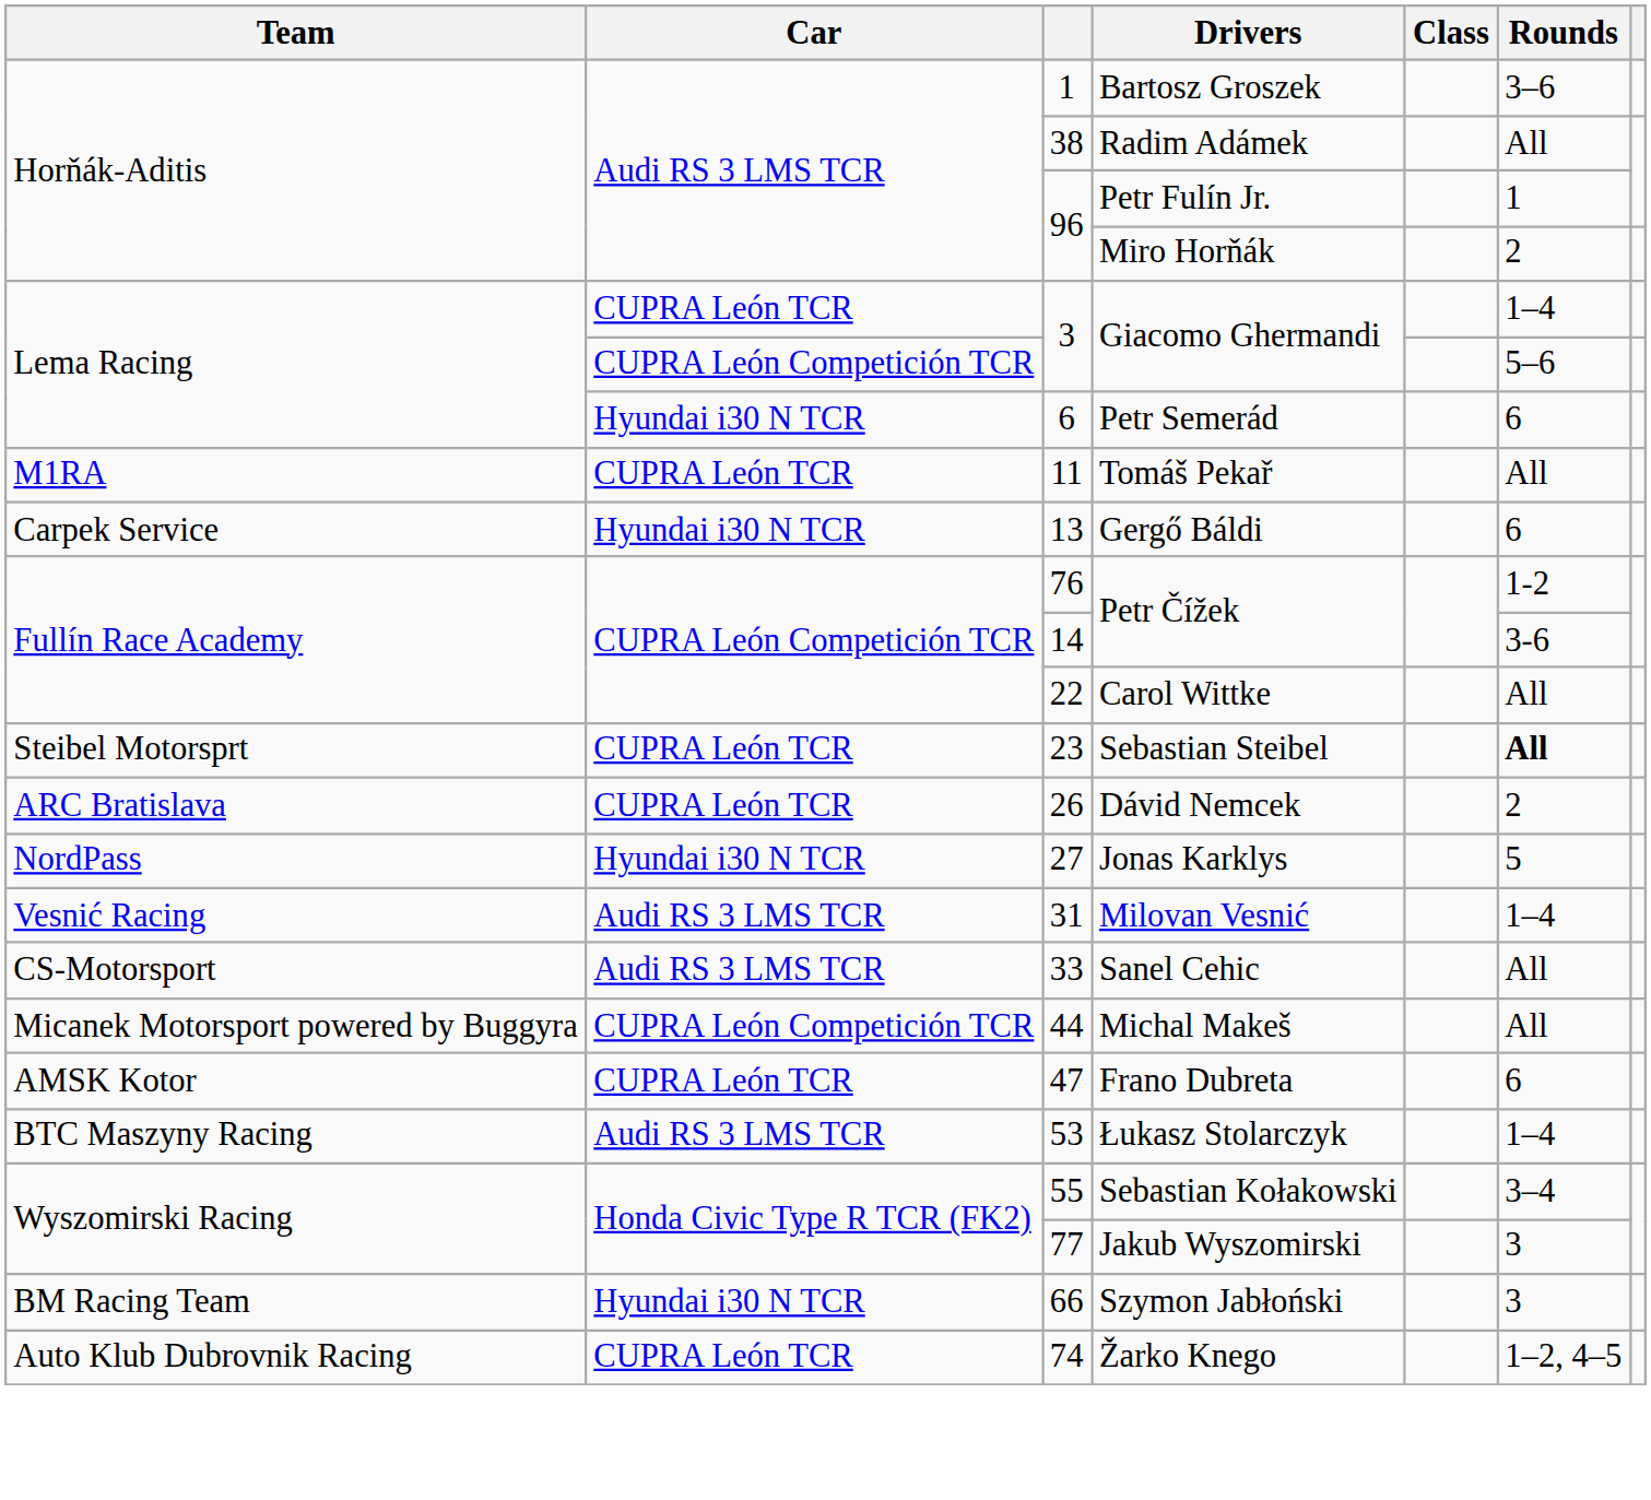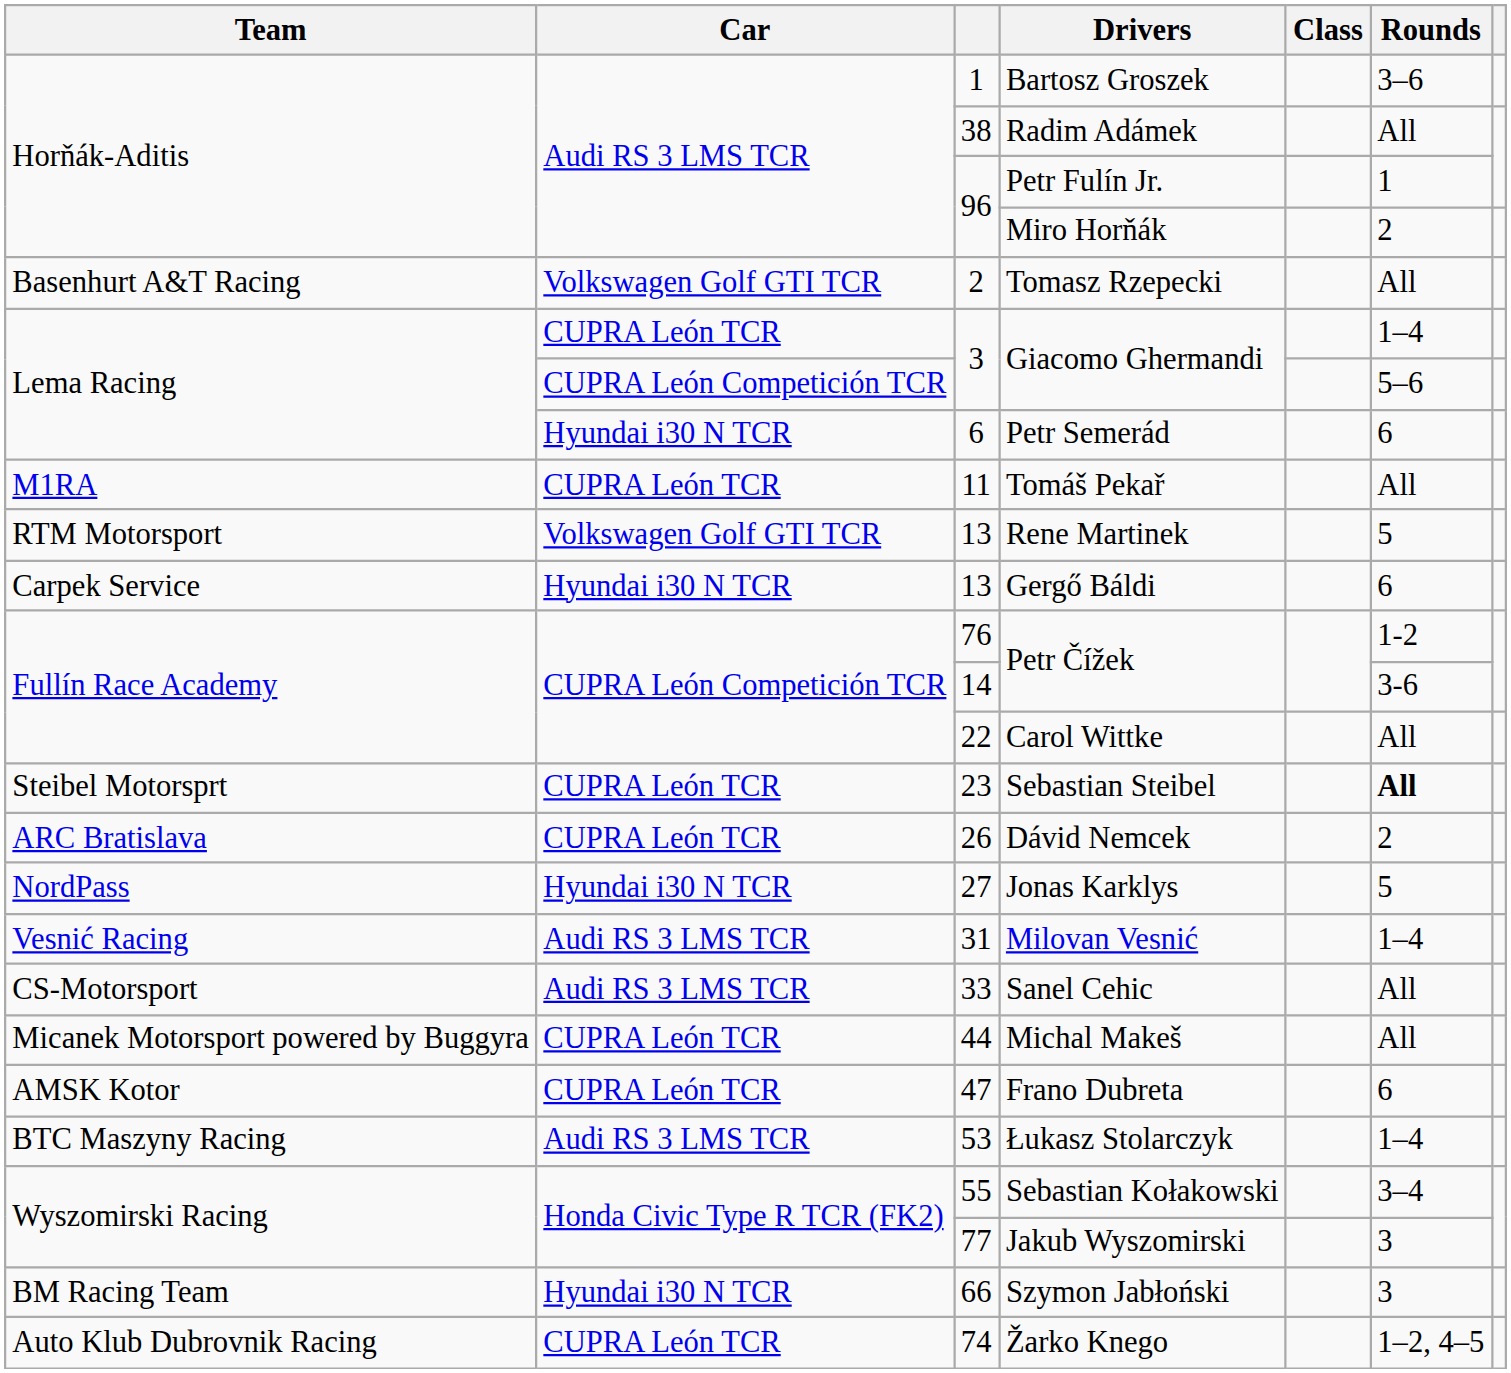 <table class="wikitable" style="font-size: 85%;">
 <tr>
 <th>Team</th>
 <th>Car</th>
 <th></th>
 <th>Drivers</th>
 <th>Class</th>
 <th>Rounds</th>
 <th></th>
 </tr>
 <tr>
 <td rowspan=4> Horňák-Aditis</td>
 <td rowspan=4><a href='#'>Audi RS 3 LMS TCR</a></td>
 <td align="center">1</td>
 <td> Bartosz Groszek</td>
 <td></td>
 <td>3–6</td>
 <td></td>
 </tr>
 <tr>
 <td align="center">38</td>
 <td> Radim Adámek</td>
 <td></td>
 <td>All</td>
 <td rowspan=2></td>
 </tr>
 <tr>
 <td rowspan=2 align="center">96</td>
 <td> Petr Fulín Jr.</td>
 <td></td>
 <td>1</td>
 </tr>
 <tr>
 <td> Miro Horňák</td>
 <td></td>
 <td>2</td>
 <td></td>
 </tr>
 <tr>
+<td> Basenhurt A&T Racing</td>
+<td><a href='#'>Volkswagen Golf GTI TCR</a></td>
+<td align="center">2</td>
+<td> Tomasz Rzepecki</td>
+<td align="center"></td>
+<td>All</td>
+<td></td>
+</tr>
+<tr>
 <td rowspan="3"> Lema Racing</td>
 <td><a href='#'>CUPRA León TCR</a></td>
 <td rowspan="2" align="center">3</td>
 <td rowspan="2"> Giacomo Ghermandi</td>
 <td></td>
 <td>1–4</td>
 <td></td>
 </tr>
 <tr>
 <td><a href='#'>CUPRA León Competición TCR</a></td>
 <td></td>
 <td>5–6</td>
 <td></td>
 </tr>
 <tr>
 <td><a href='#'>Hyundai i30 N TCR</a></td>
 <td align="center">6</td>
 <td> Petr Semerád</td>
 <td></td>
 <td>6</td>
 <td></td>
 </tr>
 <tr>
 <td> <a href='#'>M1RA</a></td>
 <td><a href='#'>CUPRA León TCR</a></td>
 <td align="center">11</td>
 <td> Tomáš Pekař</td>
 <td></td>
 <td>All</td>
+<td></td>
+</tr>
+<tr>
+<td> RTM Motorsport</td>
+<td><a href='#'>Volkswagen Golf GTI TCR</a></td>
+<td align="center">13</td>
+<td> Rene Martinek</td>
+<td></td>
+<td>5</td>
 <td></td>
 </tr>
 <tr>
 <td> Carpek Service</td>
 <td><a href='#'>Hyundai i30 N TCR</a></td>
 <td align="center">13</td>
 <td> Gergő Báldi</td>
 <td></td>
 <td>6</td>
 <td></td>
 </tr>
 <tr>
 <td rowspan="3"> <a href='#'>Fullín Race Academy</a></td>
 <td rowspan="3"><a href='#'>CUPRA León Competición TCR</a></td>
 <td align="center">76</td>
 <td rowspan="2"> Petr Čížek</td>
 <td rowspan="2"></td>
 <td>1-2</td>
 <td rowspan="2"></td>
 </tr>
 <tr>
 <td align="center">14</td>
 <td>3-6</td>
 </tr>
 <tr>
 <td align="center">22</td>
 <td> Carol Wittke</td>
 <td></td>
 <td>All</td>
 <td></td>
 </tr>
 <tr>
 <td> Steibel Motorsprt</td>
 <td><a href='#'>CUPRA León TCR</a></td>
 <td align="center">23</td>
 <td> Sebastian Steibel</td>
 <td></td>
 <td><strong>All</strong></td>
 <td></td>
 </tr>
 <tr>
 <td> <a href='#'>ARC Bratislava</a></td>
 <td><a href='#'>CUPRA León TCR</a></td>
 <td align="center">26</td>
 <td> Dávid Nemcek</td>
 <td></td>
 <td>2</td>
 <td></td>
 </tr>
 <tr>
 <td> <a href='#'>NordPass</a></td>
 <td><a href='#'>Hyundai i30 N TCR</a></td>
 <td align="center">27</td>
 <td> Jonas Karklys</td>
 <td></td>
 <td>5</td>
 <td></td>
 </tr>
 <tr>
 <td> <a href='#'>Vesnić Racing</a></td>
 <td><a href='#'>Audi RS 3 LMS TCR</a></td>
 <td align="center">31</td>
 <td> <a href='#'>Milovan Vesnić</a></td>
 <td></td>
 <td>1–4</td>
 <td></td>
 </tr>
 <tr>
 <td> CS-Motorsport</td>
 <td><a href='#'>Audi RS 3 LMS TCR</a></td>
 <td align="center">33</td>
 <td> Sanel Cehic</td>
 <td></td>
 <td>All</td>
 <td></td>
 </tr>
 <tr>
 <td> Micanek Motorsport powered by Buggyra</td>
-<td><a href='#'>CUPRA León Competición TCR</a></td>
+<td><a href='#'>CUPRA León TCR</a></td>
 <td align="center">44</td>
 <td> Michal Makeš</td>
 <td align="center"></td>
 <td>All</td>
 <td></td>
 </tr>
 <tr>
 <td> AMSK Kotor</td>
 <td><a href='#'>CUPRA León TCR</a></td>
 <td align="center">47</td>
 <td> Frano Dubreta</td>
 <td></td>
 <td>6</td>
 <td></td>
 </tr>
 <tr>
 <td> BTC Maszyny Racing</td>
 <td><a href='#'>Audi RS 3 LMS TCR</a></td>
 <td align="center">53</td>
 <td> Łukasz Stolarczyk</td>
 <td></td>
 <td>1–4</td>
 <td></td>
 </tr>
 <tr>
 <td rowspan=2> Wyszomirski Racing</td>
 <td rowspan=2><a href='#'>Honda Civic Type R TCR (FK2)</a></td>
 <td align="center">55</td>
 <td> Sebastian Kołakowski</td>
 <td></td>
 <td>3–4</td>
 <td rowspan=2></td>
 </tr>
 <tr>
 <td align="center">77</td>
 <td> Jakub Wyszomirski</td>
 <td></td>
 <td>3</td>
 </tr>
 <tr>
 <td> BM Racing Team</td>
 <td><a href='#'>Hyundai i30 N TCR</a></td>
 <td align="center">66</td>
 <td> Szymon Jabłoński</td>
 <td align="center"></td>
 <td>3</td>
 <td></td>
 </tr>
 <tr>
 <td> Auto Klub Dubrovnik Racing</td>
 <td><a href='#'>CUPRA León TCR</a></td>
 <td align="center">74</td>
 <td> Žarko Knego</td>
 <td></td>
 <td>1–2, 4–5</td>
 <td></td>
 </tr>
 </table>
